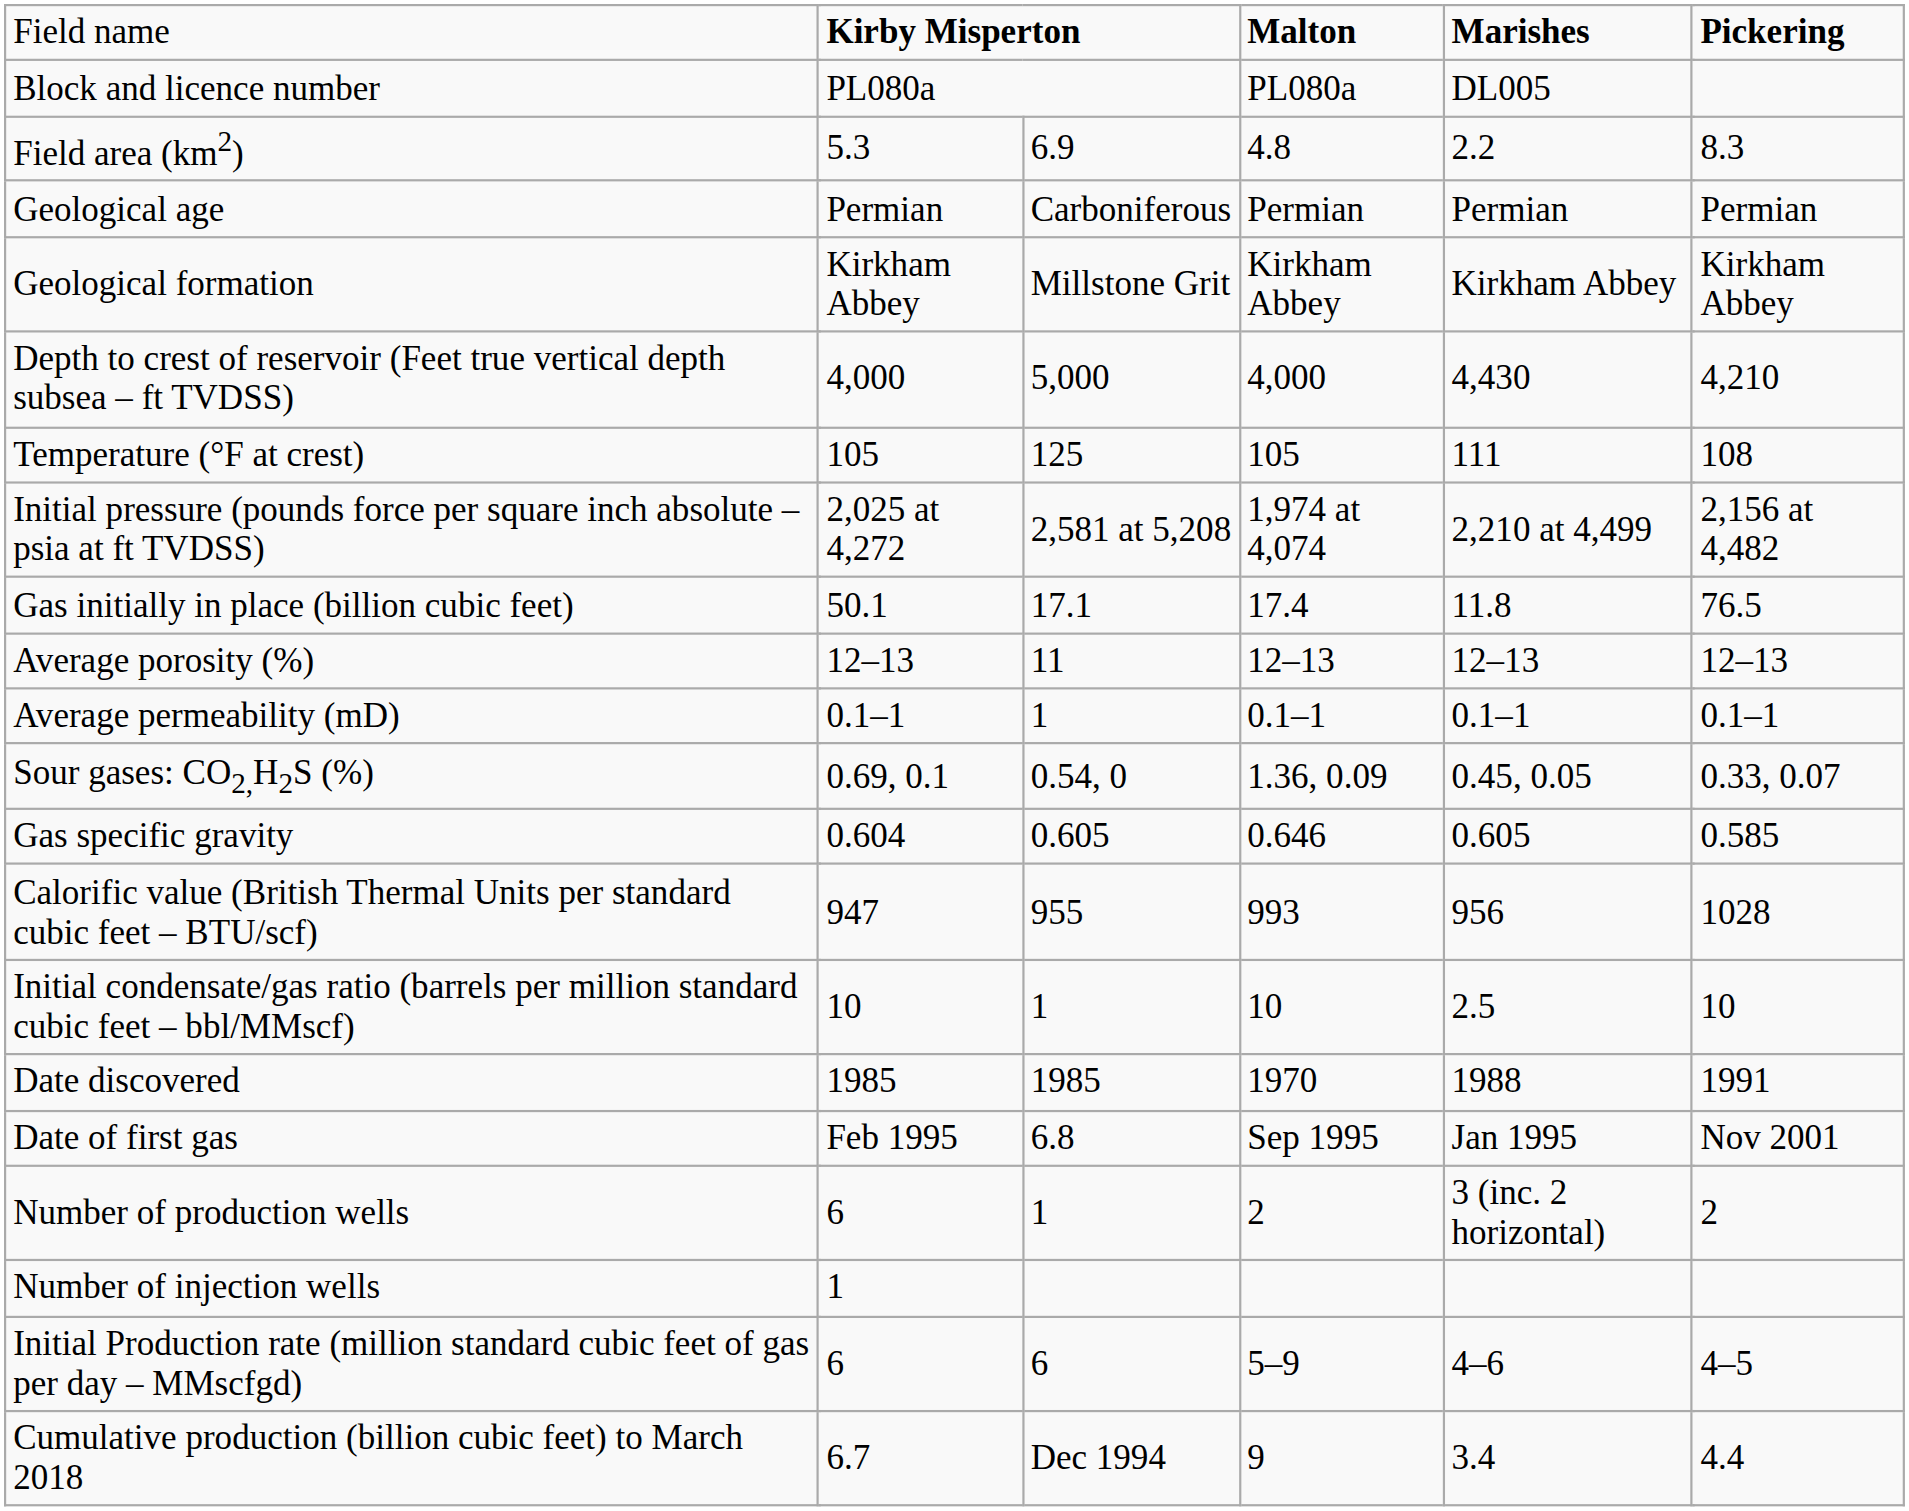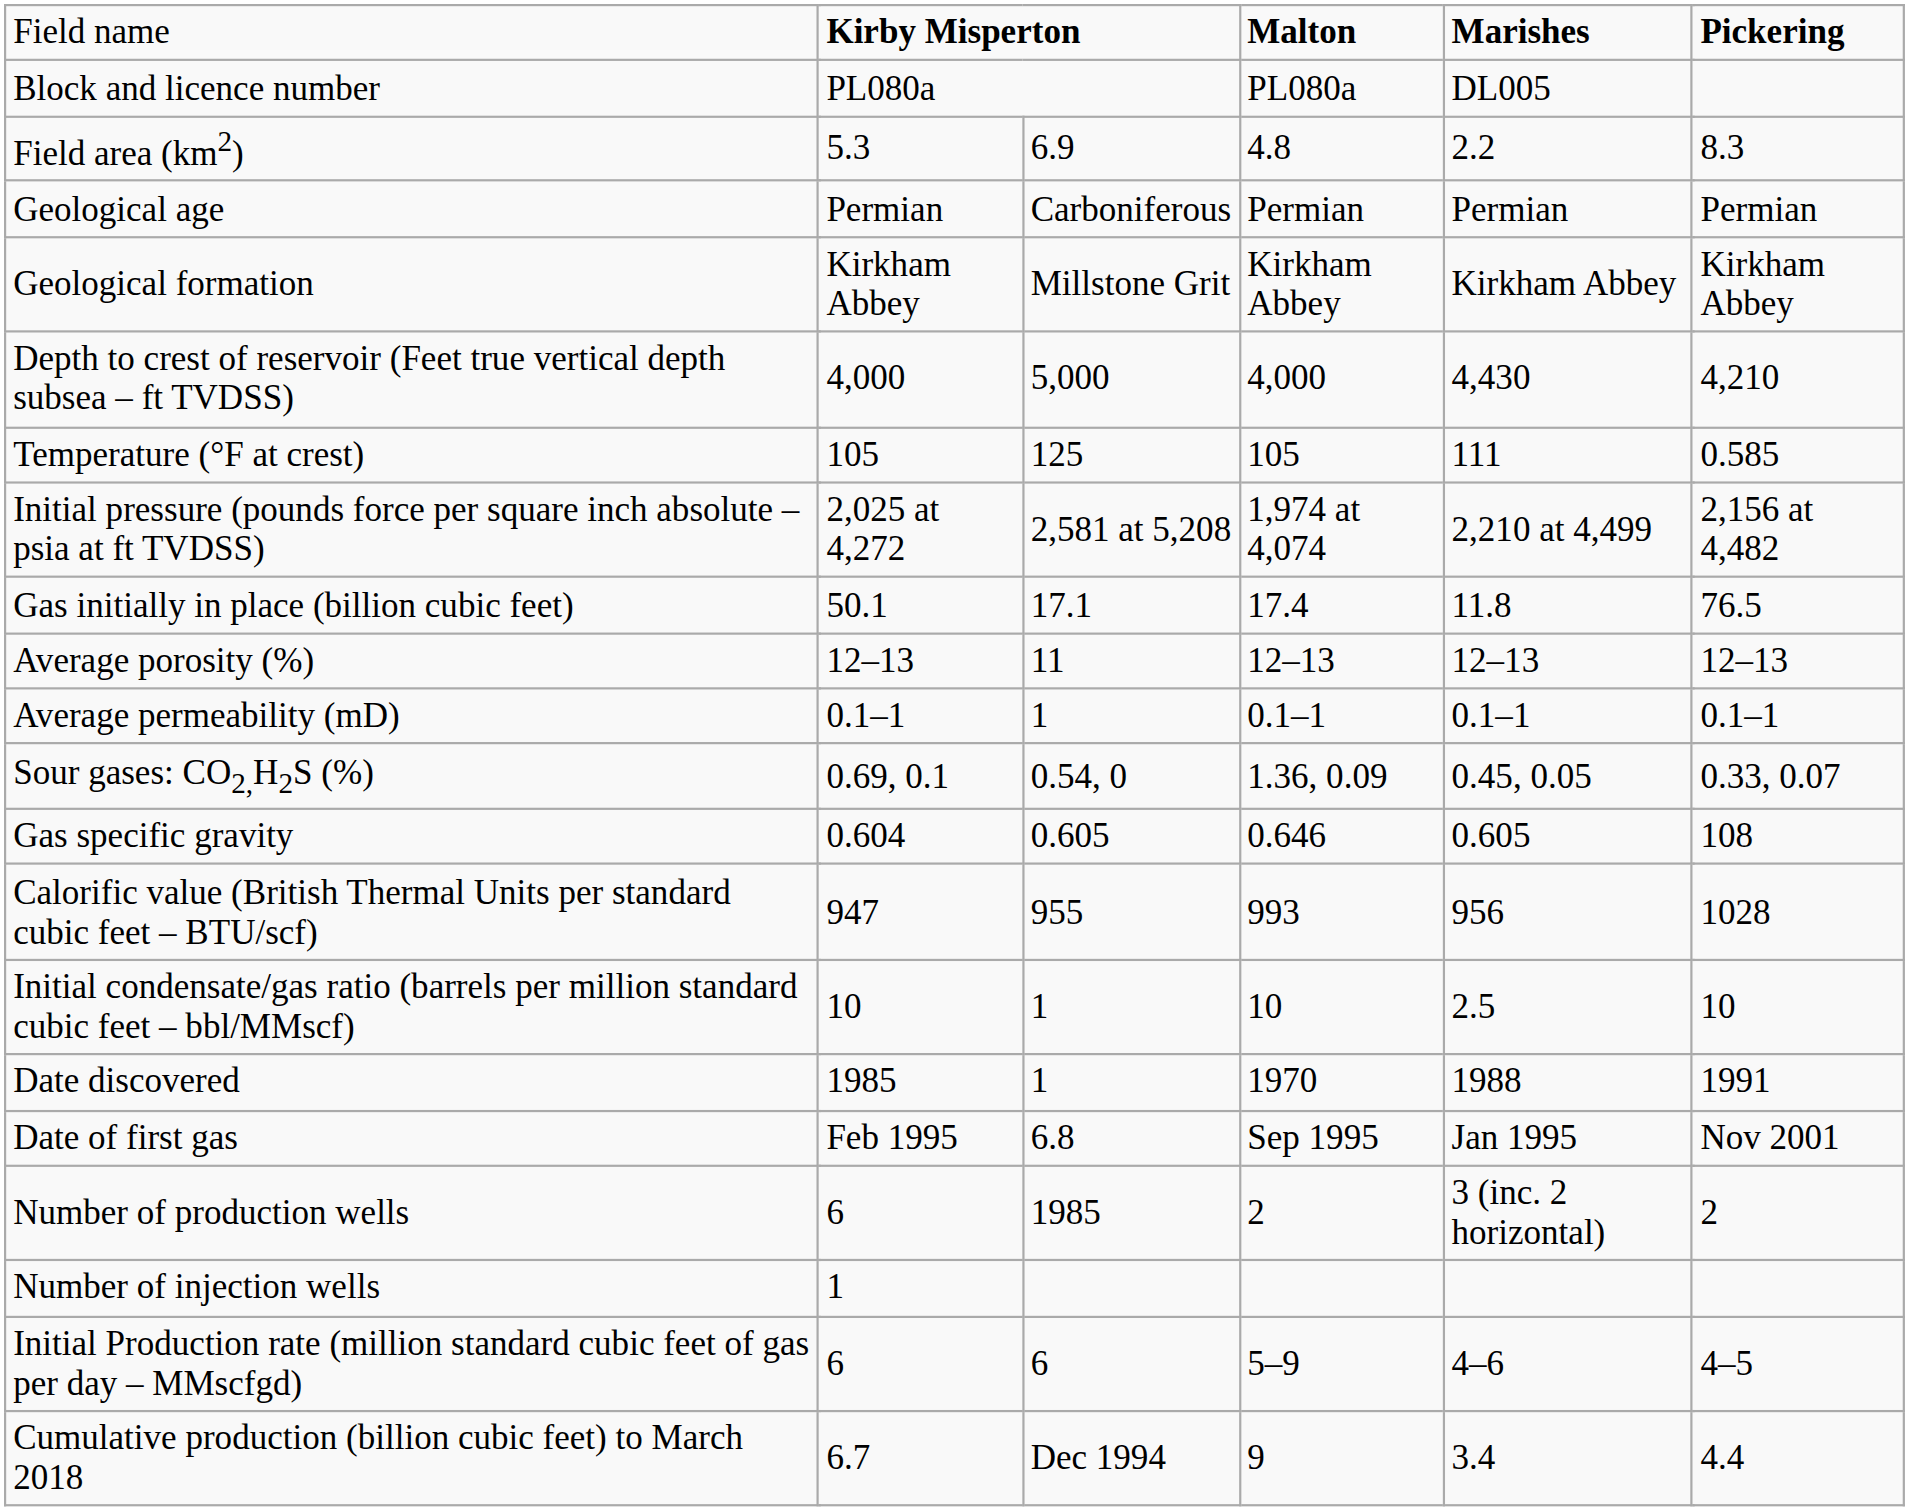 <table class="wikitable">
 <tr>
 <td colspan="2">Field name</td>
 <td colspan="3"><strong>Kirby Misperton</strong></td>
 <td colspan="2"><strong>Malton</strong></td>
 <td colspan="2"><strong>Marishes</strong></td>
 <td><strong>Pickering</strong></td>
 </tr>
 <tr>
 <td colspan="2">Block and licence number</td>
 <td colspan="3">PL080a</td>
 <td colspan="2">PL080a</td>
 <td colspan="2">DL005</td>
 <td></td>
 </tr>
 <tr>
 <td colspan="2">Field area (km<sup>2</sup>)</td>
 <td colspan="2">5.3</td>
 <td>6.9</td>
 <td colspan="2">4.8</td>
 <td colspan="2">2.2</td>
 <td>8.3</td>
 </tr>
 <tr>
 <td colspan="2">Geological age</td>
 <td colspan="2">Permian</td>
 <td>Carboniferous</td>
 <td colspan="2">Permian</td>
 <td colspan="2">Permian</td>
 <td>Permian</td>
 </tr>
 <tr>
 <td colspan="2">Geological formation</td>
 <td colspan="2">Kirkham Abbey</td>
 <td>Millstone Grit</td>
 <td colspan="2">Kirkham Abbey</td>
 <td colspan="2">Kirkham Abbey</td>
 <td>Kirkham Abbey</td>
 </tr>
 <tr>
 <td colspan="2">Depth to crest of reservoir (Feet true vertical depth subsea – ft TVDSS)</td>
 <td colspan="2">4,000</td>
 <td>5,000</td>
 <td colspan="2">4,000</td>
 <td colspan="2">4,430</td>
 <td>4,210</td>
 </tr>
 <tr>
 <td colspan="2">Temperature (°F at crest)</td>
 <td colspan="2">105</td>
 <td>125</td>
 <td colspan="2">105</td>
 <td colspan="2">111</td>
-<td>108</td>
+<td>0.585</td>
 </tr>
 <tr>
 <td colspan="2">Initial pressure (pounds force per square inch absolute – psia at ft  TVDSS)</td>
 <td colspan="2">2,025 at 4,272</td>
 <td>2,581 at 5,208</td>
 <td colspan="2">1,974 at 4,074</td>
 <td colspan="2">2,210 at 4,499</td>
 <td>2,156 at 4,482</td>
 </tr>
 <tr>
 <td colspan="2">Gas initially in place (billion cubic feet)</td>
 <td colspan="2">50.1</td>
 <td>17.1</td>
 <td colspan="2">17.4</td>
 <td colspan="2">11.8</td>
 <td>76.5</td>
 </tr>
 <tr>
 <td colspan="2">Average porosity (%)</td>
 <td colspan="2">12–13</td>
 <td>11</td>
 <td colspan="2">12–13</td>
 <td colspan="2">12–13</td>
 <td>12–13</td>
 </tr>
 <tr>
 <td colspan="2">Average permeability (mD)</td>
 <td colspan="2">0.1–1</td>
 <td>1</td>
 <td colspan="2">0.1–1</td>
 <td colspan="2">0.1–1</td>
 <td>0.1–1</td>
 </tr>
 <tr>
 <td colspan="2">Sour gases: CO<sub>2,</sub>H<sub>2</sub>S (%)</td>
 <td colspan="2">0.69, 0.1</td>
 <td>0.54, 0</td>
 <td colspan="2">1.36, 0.09</td>
 <td colspan="2">0.45, 0.05</td>
 <td>0.33, 0.07</td>
 </tr>
 <tr>
 <td colspan="2">Gas specific gravity</td>
 <td colspan="2">0.604</td>
 <td>0.605</td>
 <td colspan="2">0.646</td>
 <td colspan="2">0.605</td>
-<td>0.585</td>
+<td>108</td>
 </tr>
 <tr>
 <td colspan="2">Calorific value (British Thermal Units per standard cubic feet – BTU/scf)</td>
 <td colspan="2">947</td>
 <td>955</td>
 <td colspan="2">993</td>
 <td colspan="2">956</td>
 <td>1028</td>
 </tr>
 <tr>
 <td colspan="2">Initial condensate/gas ratio (barrels per million standard cubic feet –  bbl/MMscf)</td>
 <td colspan="2">10</td>
 <td>1</td>
 <td colspan="2">10</td>
 <td colspan="2">2.5</td>
 <td>10</td>
 </tr>
 <tr>
 <td colspan="2">Date discovered</td>
 <td colspan="2">1985</td>
-<td>1985</td>
+<td>1</td>
 <td colspan="2">1970</td>
 <td colspan="2">1988</td>
 <td>1991</td>
 </tr>
 <tr>
 <td colspan="2">Date of first gas</td>
 <td colspan="2">Feb 1995</td>
 <td>6.8</td>
 <td colspan="2">Sep 1995</td>
 <td colspan="2">Jan 1995</td>
 <td>Nov 2001</td>
 </tr>
 <tr>
 <td colspan="2">Number of production wells</td>
 <td colspan="2">6</td>
-<td>1</td>
+<td>1985</td>
 <td colspan="2">2</td>
 <td colspan="2">3 (inc. 2 horizontal)</td>
 <td>2</td>
 </tr>
 <tr>
 <td colspan="2">Number of injection wells</td>
 <td colspan="2">1</td>
 <td></td>
 <td colspan="2"></td>
 <td colspan="2"></td>
 <td></td>
 </tr>
 <tr>
 <td colspan="2">Initial Production rate (million standard cubic feet of gas per day –  MMscfgd)</td>
 <td colspan="2">6</td>
 <td>6</td>
 <td colspan="2">5–9</td>
 <td colspan="2">4–6</td>
 <td>4–5</td>
 </tr>
 <tr>
 <td colspan="2">Cumulative production (billion cubic feet) to March 2018</td>
 <td colspan="2">6.7</td>
 <td>Dec 1994</td>
 <td colspan="2">9</td>
 <td colspan="2">3.4</td>
 <td>4.4</td>
 </tr>
 </table>
